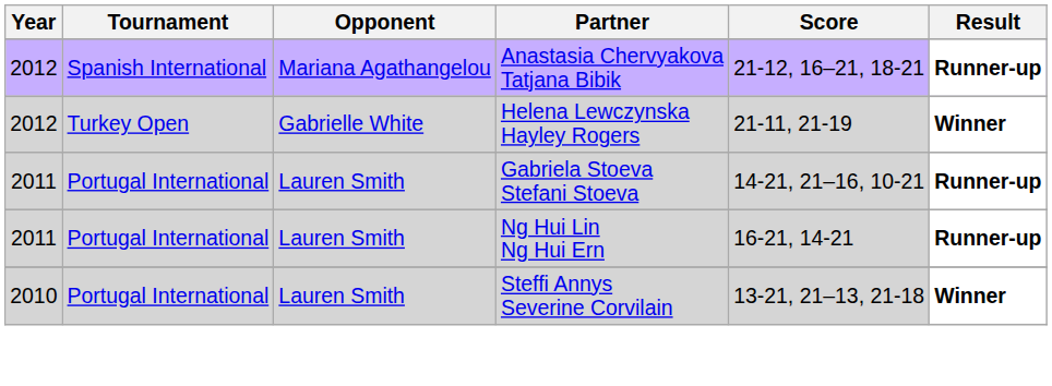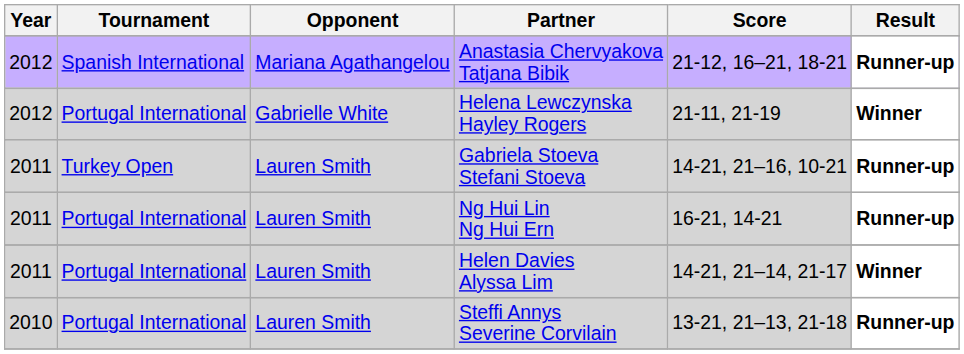 <table class="sortable wikitable" style="font-size: 90%;">
 <tr>
 <th>Year</th>
 <th>Tournament</th>
 <th>Opponent</th>
 <th>Partner</th>
 <th>Score</th>
 <th>Result</th>
 </tr>
 <tr>
 </tr>
 <tr style="background:#C6AEFF">
 <td align="center">2012</td>
 <td align="left"><a href='#'>Spanish International</a></td>
 <td align="left"> <a href='#'>Mariana Agathangelou</a></td>
 <td align="left"> <a href='#'>Anastasia Chervyakova</a><br> <a href='#'>Tatjana Bibik</a></td>
 <td align="left">21-12, 16–21, 18-21</td>
 <td style="text-align:left; background:white"> <strong>Runner-up</strong></td>
 </tr>
 <tr>
 </tr>
 <tr style="background:#D5D5D5">
 <td align="center">2012</td>
-<td align="left"><a href='#'>Turkey Open</a></td>
+<td align="left"><a href='#'>Portugal International</a></td>
 <td align="left"> <a href='#'>Gabrielle White</a></td>
 <td align="left"> <a href='#'>Helena Lewczynska</a><br> <a href='#'>Hayley Rogers</a></td>
 <td align="left">21-11, 21-19</td>
 <td style="text-align:left; background:white"> <strong>Winner</strong></td>
 </tr>
 <tr>
 </tr>
 <tr style="background:#D5D5D5">
 <td align="center">2011</td>
-<td align="left"><a href='#'>Portugal International</a></td>
+<td align="left"><a href='#'>Turkey Open</a></td>
 <td align="left"> <a href='#'>Lauren Smith</a></td>
 <td align="left"> <a href='#'>Gabriela Stoeva</a><br> <a href='#'>Stefani Stoeva</a></td>
 <td align="left">14-21, 21–16, 10-21</td>
 <td style="text-align:left; background:white"> <strong>Runner-up</strong></td>
 </tr>
 <tr>
 </tr>
 <tr style="background:#D5D5D5">
 <td align="center">2011</td>
 <td align="left"><a href='#'>Portugal International</a></td>
 <td align="left"> <a href='#'>Lauren Smith</a></td>
 <td align="left"> <a href='#'>Ng Hui Lin</a><br> <a href='#'>Ng Hui Ern</a></td>
 <td align="left">16-21, 14-21</td>
 <td style="text-align:left; background:white"> <strong>Runner-up</strong></td>
 </tr>
 <tr>
 </tr>
+<tr style="background:#D5D5D5">
+<td align="center">2011</td>
+<td align="left"><a href='#'>Portugal International</a></td>
+<td align="left"> <a href='#'>Lauren Smith</a></td>
+<td align="left"> <a href='#'>Helen Davies</a><br> <a href='#'>Alyssa Lim</a></td>
+<td align="left">14-21, 21–14, 21-17</td>
+<td style="text-align:left; background:white"> <strong>Winner</strong></td>
+</tr>
 <tr>
 </tr>
 <tr style="background:#D5D5D5">
 <td align="center">2010</td>
 <td align="left"><a href='#'>Portugal International</a></td>
 <td align="left"> <a href='#'>Lauren Smith</a></td>
 <td align="left"> <a href='#'>Steffi Annys</a><br> <a href='#'>Severine Corvilain</a></td>
 <td align="left">13-21, 21–13, 21-18</td>
-<td style="text-align:left; background:white"> <strong>Winner</strong></td>
+<td style="text-align:left; background:white"> <strong>Runner-up</strong></td>
 </tr>
 <tr>
 </tr>
 </table>
